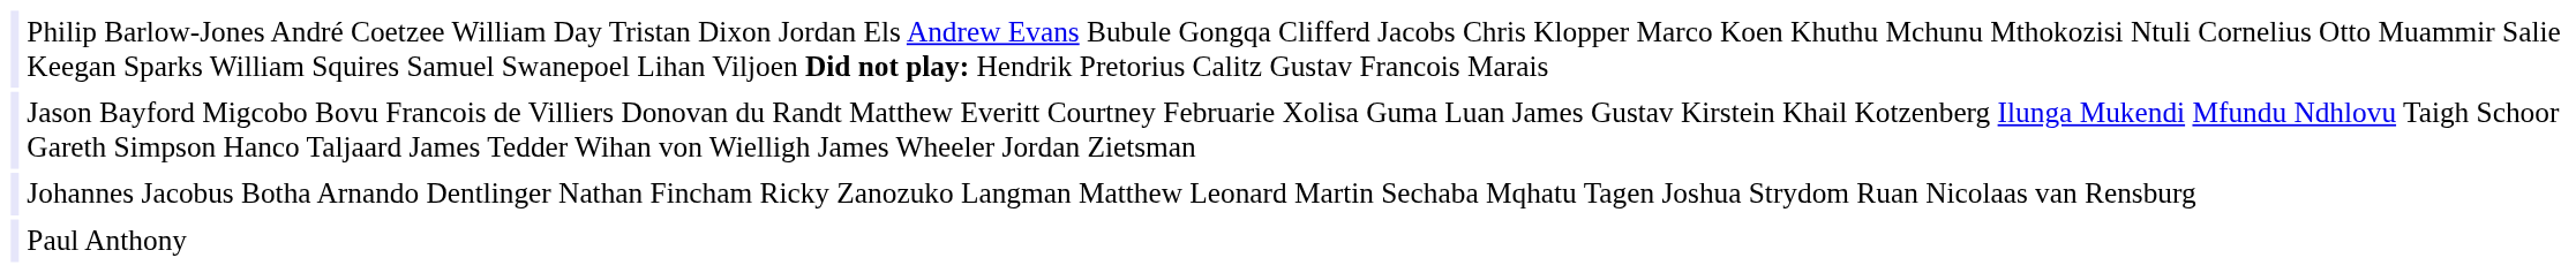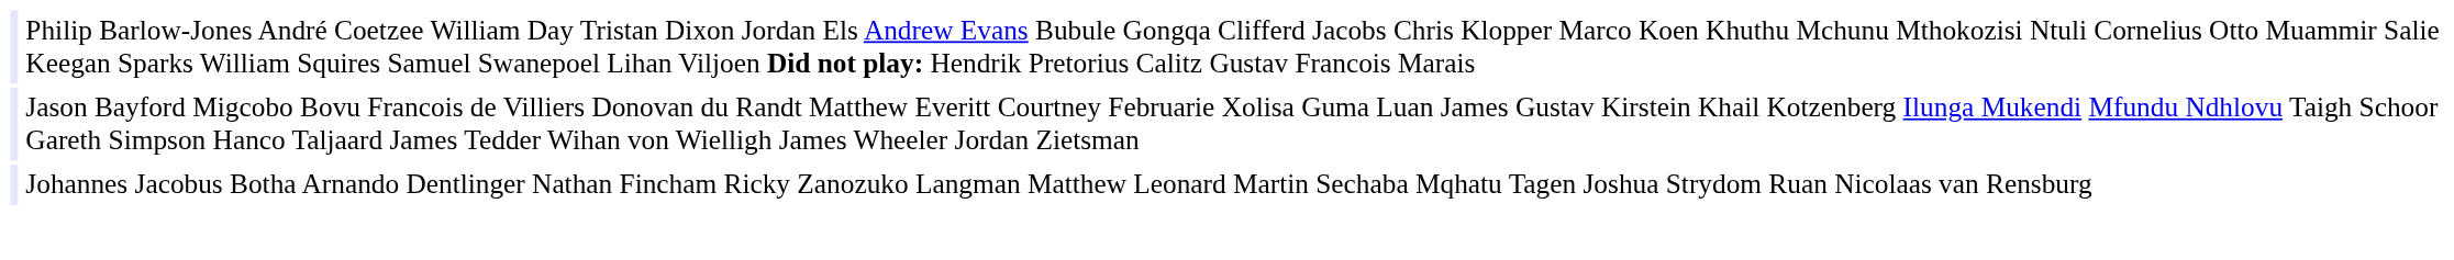 <table cellpadding="2" style="border: 1px solid white; font-size:90%;">
 <tr>
 <td style="text-align:right;" bgcolor="lavender"></td>
 <td style="text-align:left;">Philip Barlow-Jones André Coetzee William Day Tristan Dixon Jordan Els <a href='#'>Andrew Evans</a> Bubule Gongqa Clifferd Jacobs Chris Klopper Marco Koen Khuthu Mchunu Mthokozisi Ntuli Cornelius Otto Muammir Salie Keegan Sparks William Squires Samuel Swanepoel Lihan Viljoen <strong>Did not play:</strong> Hendrik Pretorius Calitz Gustav Francois Marais</td>
 </tr>
 <tr>
 <td style="text-align:right;" bgcolor="lavender"></td>
 <td style="text-align:left;">Jason Bayford Migcobo Bovu Francois de Villiers Donovan du Randt Matthew Everitt Courtney Februarie Xolisa Guma Luan James Gustav Kirstein Khail Kotzenberg <a href='#'>Ilunga Mukendi</a> <a href='#'>Mfundu Ndhlovu</a> Taigh Schoor Gareth Simpson Hanco Taljaard James Tedder Wihan von Wielligh James Wheeler Jordan Zietsman</td>
 </tr>
 <tr>
 <td style="text-align:right;" bgcolor="lavender"></td>
 <td style="text-align:left;">Johannes Jacobus Botha Arnando Dentlinger Nathan Fincham Ricky Zanozuko Langman Matthew Leonard Martin Sechaba Mqhatu Tagen Joshua Strydom Ruan Nicolaas van Rensburg</td>
 </tr>
-<tr>
-<td style="text-align:right;" bgcolor="lavender"></td>
-<td style="text-align:left;">Paul Anthony</td>
-</tr>
 </table>
